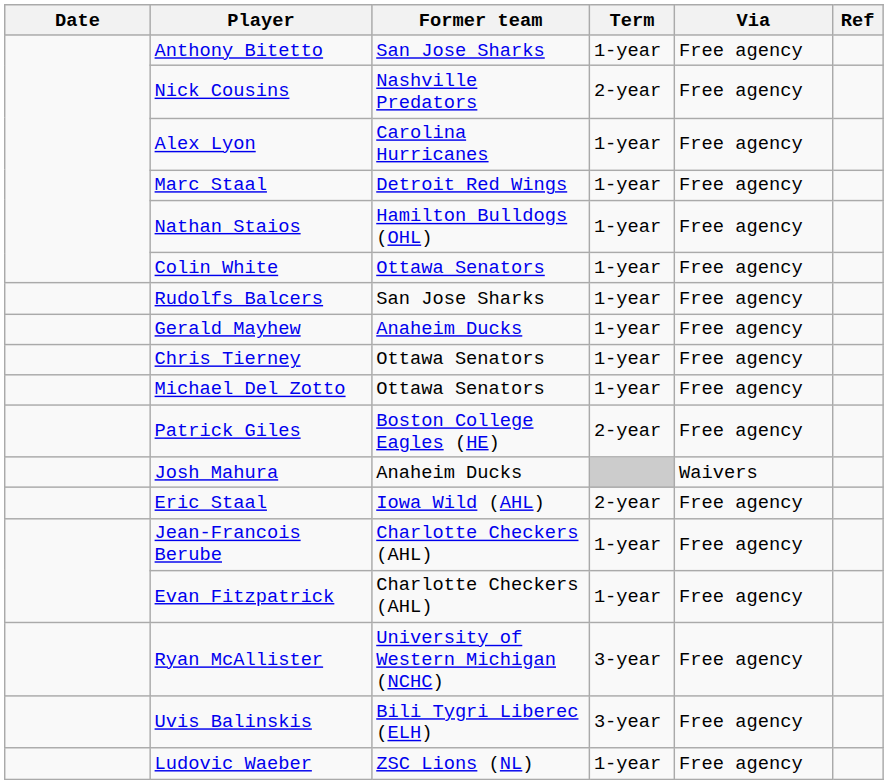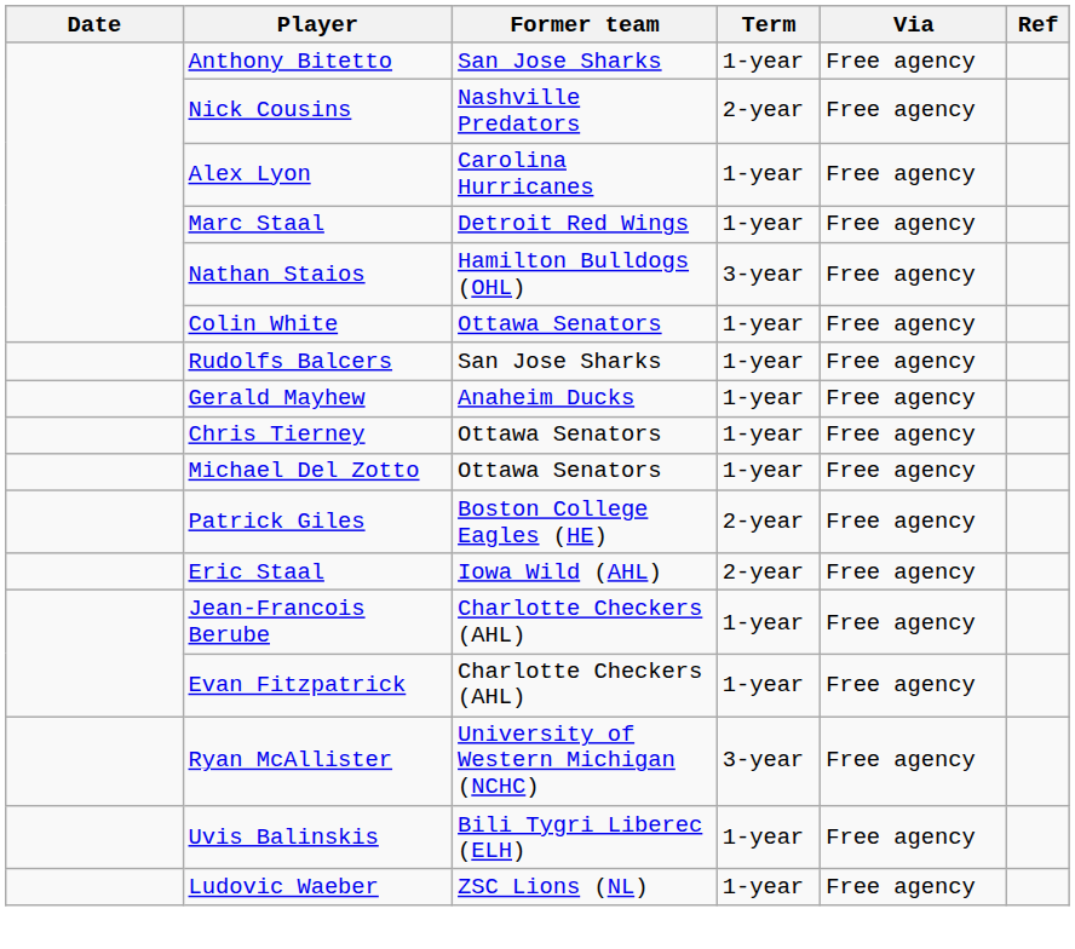 <table class="wikitable">
 <tr style="background:#ddd; text-align:center;">
 <th style="width: 10em;">Date</th>
 <th style="width: 14em;">Player</th>
 <th style="width: 14em;">Former team</th>
 <th style="width: 5em;">Term</th>
 <th style="width: 10em;">Via</th>
 <th style="width: 2.5em;">Ref</th>
 </tr>
 <tr>
 <td rowspan=6></td>
 <td><a href='#'>Anthony Bitetto</a></td>
 <td><a href='#'>San Jose Sharks</a></td>
 <td>1-year</td>
 <td>Free agency</td>
 <td></td>
 </tr>
 <tr>
 <td><a href='#'>Nick Cousins</a></td>
 <td><a href='#'>Nashville Predators</a></td>
 <td>2-year</td>
 <td>Free agency</td>
 <td></td>
 </tr>
 <tr>
 <td><a href='#'>Alex Lyon</a></td>
 <td><a href='#'>Carolina Hurricanes</a></td>
 <td>1-year</td>
 <td>Free agency</td>
 <td></td>
 </tr>
 <tr>
 <td><a href='#'>Marc Staal</a></td>
 <td><a href='#'>Detroit Red Wings</a></td>
 <td>1-year</td>
 <td>Free agency</td>
 <td></td>
 </tr>
 <tr>
 <td><a href='#'>Nathan Staios</a></td>
 <td><a href='#'>Hamilton Bulldogs</a> (<a href='#'>OHL</a>)</td>
-<td>1-year</td>
+<td>3-year</td>
 <td>Free agency</td>
 <td></td>
 </tr>
 <tr>
 <td><a href='#'>Colin White</a></td>
 <td><a href='#'>Ottawa Senators</a></td>
 <td>1-year</td>
 <td>Free agency</td>
 <td></td>
 </tr>
 <tr>
 <td></td>
 <td><a href='#'>Rudolfs Balcers</a></td>
 <td>San Jose Sharks</td>
 <td>1-year</td>
 <td>Free agency</td>
 <td></td>
 </tr>
 <tr>
 <td></td>
 <td><a href='#'>Gerald Mayhew</a></td>
 <td><a href='#'>Anaheim Ducks</a></td>
 <td>1-year</td>
 <td>Free agency</td>
 <td></td>
 </tr>
 <tr>
 <td></td>
 <td><a href='#'>Chris Tierney</a></td>
 <td>Ottawa Senators</td>
 <td>1-year</td>
 <td>Free agency</td>
 <td></td>
 </tr>
 <tr>
 <td></td>
 <td><a href='#'>Michael Del Zotto</a></td>
 <td>Ottawa Senators</td>
 <td>1-year</td>
 <td>Free agency</td>
 <td></td>
 </tr>
 <tr>
 <td></td>
 <td><a href='#'>Patrick Giles</a></td>
 <td><a href='#'>Boston College Eagles</a> (<a href='#'>HE</a>)</td>
 <td>2-year</td>
 <td>Free agency</td>
 <td></td>
 </tr>
 <tr>
 <td></td>
-<td><a href='#'>Josh Mahura</a></td>
-<td>Anaheim Ducks</td>
-<td style="background:#ccc;"></td>
-<td>Waivers</td>
-<td></td>
-</tr>
-<tr>
-<td></td>
 <td><a href='#'>Eric Staal</a></td>
 <td><a href='#'>Iowa Wild</a> (<a href='#'>AHL</a>)</td>
 <td>2-year</td>
 <td>Free agency</td>
 <td></td>
 </tr>
 <tr>
 <td rowspan=2></td>
 <td><a href='#'>Jean-Francois Berube</a></td>
 <td><a href='#'>Charlotte Checkers</a> (AHL)</td>
 <td>1-year</td>
 <td>Free agency</td>
 <td></td>
 </tr>
 <tr>
 <td><a href='#'>Evan Fitzpatrick</a></td>
 <td>Charlotte Checkers (AHL)</td>
 <td>1-year</td>
 <td>Free agency</td>
 <td></td>
 </tr>
 <tr>
 <td></td>
 <td><a href='#'>Ryan McAllister</a></td>
 <td><a href='#'>University of Western Michigan</a> (<a href='#'>NCHC</a>)</td>
 <td>3-year</td>
 <td>Free agency</td>
 <td></td>
 </tr>
 <tr>
 <td></td>
 <td><a href='#'>Uvis Balinskis</a></td>
 <td><a href='#'>Bili Tygri Liberec</a> (<a href='#'>ELH</a>)</td>
-<td>3-year</td>
+<td>1-year</td>
 <td>Free agency</td>
 <td></td>
 </tr>
 <tr>
 <td></td>
 <td><a href='#'>Ludovic Waeber</a></td>
 <td><a href='#'>ZSC Lions</a> (<a href='#'>NL</a>)</td>
 <td>1-year</td>
 <td>Free agency</td>
 <td></td>
 </tr>
 </table>
